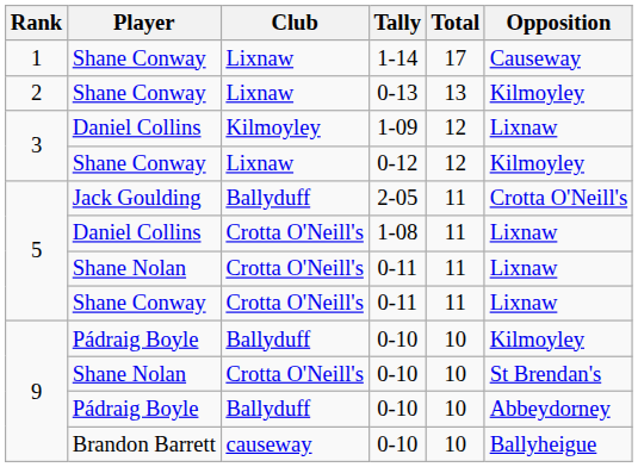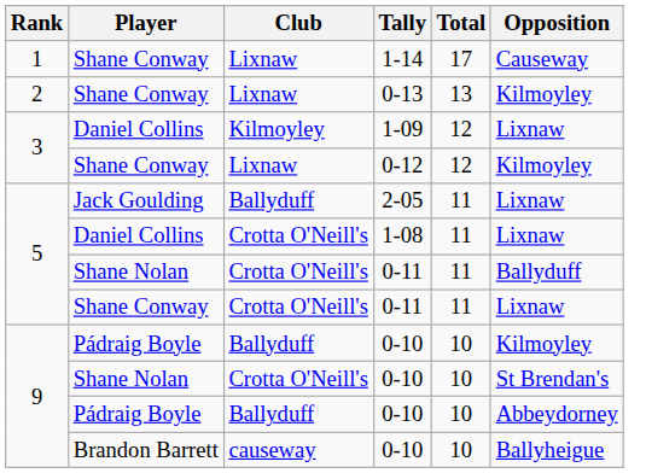 <table class="wikitable">
 <tr>
 <th>Rank</th>
 <th>Player</th>
 <th>Club</th>
 <th>Tally</th>
 <th>Total</th>
 <th>Opposition</th>
 </tr>
 <tr>
 <td rowspan="1" style="text-align:center;">1</td>
 <td><a href='#'>Shane Conway</a></td>
 <td><a href='#'>Lixnaw</a></td>
 <td align=center>1-14</td>
 <td align=center>17</td>
 <td><a href='#'>Causeway</a></td>
 </tr>
 <tr>
 <td rowspan="1" style="text-align:center;">2</td>
 <td><a href='#'>Shane Conway</a></td>
 <td><a href='#'>Lixnaw</a></td>
 <td align=center>0-13</td>
 <td align=center>13</td>
 <td><a href='#'>Kilmoyley</a></td>
 </tr>
 <tr>
 <td rowspan="2" style="text-align:center;">3</td>
 <td><a href='#'>Daniel Collins</a></td>
 <td><a href='#'>Kilmoyley</a></td>
 <td align=center>1-09</td>
 <td align=center>12</td>
 <td><a href='#'>Lixnaw</a></td>
 </tr>
 <tr>
 <td><a href='#'>Shane Conway</a></td>
 <td><a href='#'>Lixnaw</a></td>
 <td align=center>0-12</td>
 <td align=center>12</td>
 <td><a href='#'>Kilmoyley</a></td>
 </tr>
 <tr>
 <td rowspan="4" style="text-align:center;">5</td>
 <td><a href='#'>Jack Goulding</a></td>
 <td><a href='#'>Ballyduff</a></td>
 <td align=center>2-05</td>
 <td align=center>11</td>
-<td><a href='#'>Crotta O'Neill's</a></td>
+<td><a href='#'>Lixnaw</a></td>
 </tr>
 <tr>
 <td><a href='#'>Daniel Collins</a></td>
 <td><a href='#'>Crotta O'Neill's</a></td>
 <td align=center>1-08</td>
 <td align=center>11</td>
 <td><a href='#'>Lixnaw</a></td>
 </tr>
 <tr>
 <td><a href='#'>Shane Nolan</a></td>
 <td><a href='#'>Crotta O'Neill's</a></td>
 <td align=center>0-11</td>
 <td align=center>11</td>
-<td><a href='#'>Lixnaw</a></td>
+<td><a href='#'>Ballyduff</a></td>
 </tr>
 <tr>
 <td><a href='#'>Shane Conway</a></td>
 <td><a href='#'>Crotta O'Neill's</a></td>
 <td align=center>0-11</td>
 <td align=center>11</td>
 <td><a href='#'>Lixnaw</a></td>
 </tr>
 <tr>
 <td rowspan="4" style="text-align:center;">9</td>
 <td><a href='#'>Pádraig Boyle</a></td>
 <td><a href='#'>Ballyduff</a></td>
 <td align=center>0-10</td>
 <td align=center>10</td>
 <td><a href='#'>Kilmoyley</a></td>
 </tr>
 <tr>
 <td><a href='#'>Shane Nolan</a></td>
 <td><a href='#'>Crotta O'Neill's</a></td>
 <td align=center>0-10</td>
 <td align=center>10</td>
 <td><a href='#'>St Brendan's</a></td>
 </tr>
 <tr>
 <td><a href='#'>Pádraig Boyle</a></td>
 <td><a href='#'>Ballyduff</a></td>
 <td align=center>0-10</td>
 <td align=center>10</td>
 <td><a href='#'>Abbeydorney</a></td>
 </tr>
 <tr>
 <td>Brandon Barrett</td>
 <td><a href='#'>causeway</a></td>
 <td align=center>0-10</td>
 <td align=center>10</td>
 <td><a href='#'>Ballyheigue</a></td>
 </tr>
 </table>
